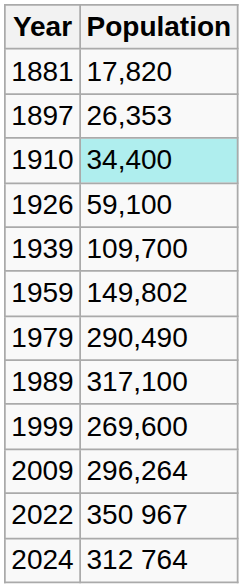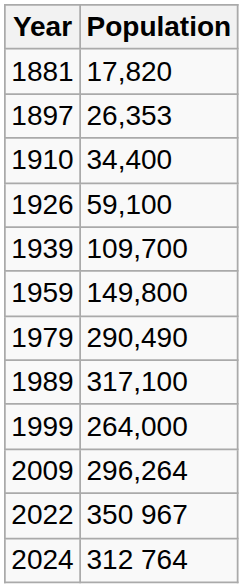 <table class=wikitable>
 <tr>
 <th>Year</th>
 <th>Population</th>
 </tr>
 <tr>
 <td>1881</td>
 <td>17,820</td>
 </tr>
 <tr>
 <td>1897</td>
 <td>26,353</td>
 </tr>
 <tr>
 <td>1910</td>
-<td style="background: paleturquoise;">34,400</td>
+<td>34,400</td>
 </tr>
 <tr>
 <td>1926</td>
 <td>59,100</td>
 </tr>
 <tr>
 <td>1939</td>
 <td>109,700</td>
 </tr>
 <tr>
 <td>1959</td>
-<td>149,802</td>
+<td>149,800</td>
 </tr>
 <tr>
 <td>1979</td>
 <td>290,490</td>
 </tr>
 <tr>
 <td>1989</td>
 <td>317,100</td>
 </tr>
 <tr>
 <td>1999</td>
-<td>269,600</td>
+<td>264,000</td>
 </tr>
 <tr>
 <td>2009</td>
 <td>296,264</td>
 </tr>
 <tr>
 <td>2022</td>
 <td>350 967</td>
 </tr>
 <tr>
 <td>2024</td>
 <td>312 764</td>
 </tr>
 </table>
